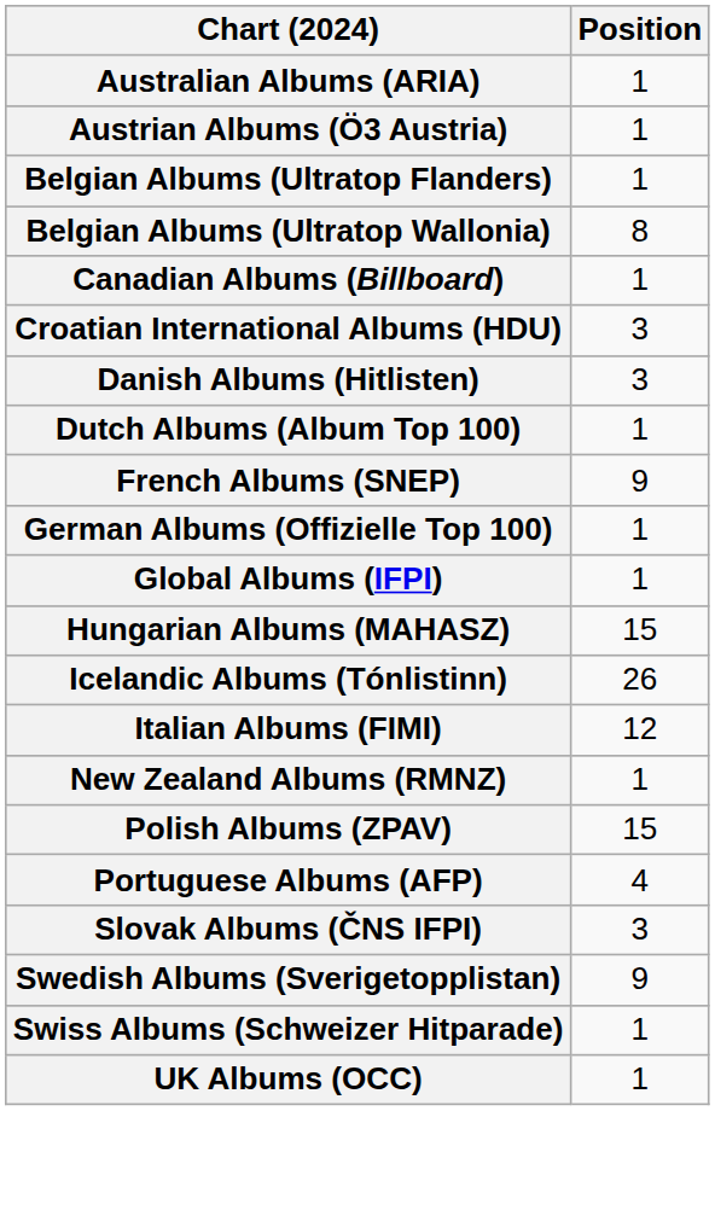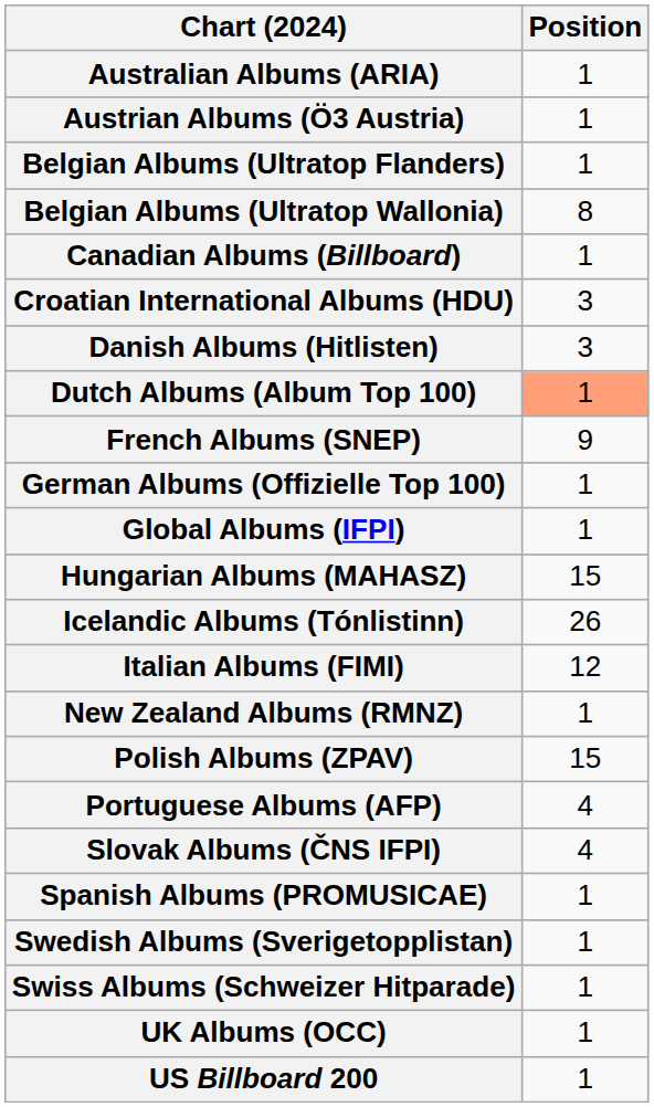 <table class="wikitable sortable plainrowheaders" style="text-align:center">
 <tr>
 <th scope="col">Chart (2024)</th>
 <th scope="col">Position</th>
 </tr>
 <tr>
 <th scope="row">Australian Albums (ARIA)</th>
 <td>1</td>
 </tr>
 <tr>
 <th scope="row">Austrian Albums (Ö3 Austria)</th>
 <td>1</td>
 </tr>
 <tr>
 <th scope="row">Belgian Albums (Ultratop Flanders)</th>
 <td>1</td>
 </tr>
 <tr>
 <th scope="row">Belgian Albums (Ultratop Wallonia)</th>
 <td>8</td>
 </tr>
 <tr>
 <th scope="row">Canadian Albums (<em>Billboard</em>)</th>
 <td>1</td>
 </tr>
 <tr>
 <th scope="row">Croatian International Albums (HDU)</th>
 <td>3</td>
 </tr>
 <tr>
 <th scope="row">Danish Albums (Hitlisten)</th>
 <td>3</td>
 </tr>
 <tr>
 <th scope="row">Dutch Albums (Album Top 100)</th>
-<td>1</td>
+<td style="background: lightsalmon;">1</td>
 </tr>
 <tr>
 <th scope="row">French Albums (SNEP)</th>
 <td>9</td>
 </tr>
 <tr>
 <th scope="row">German Albums (Offizielle Top 100)</th>
 <td>1</td>
 </tr>
 <tr>
 <th scope="row">Global Albums (<a href='#'>IFPI</a>)</th>
 <td>1</td>
 </tr>
 <tr>
 <th scope="row">Hungarian Albums (MAHASZ)</th>
 <td>15</td>
 </tr>
 <tr>
 <th scope="row">Icelandic Albums (Tónlistinn)</th>
 <td>26</td>
 </tr>
 <tr>
 <th scope="row">Italian Albums (FIMI)</th>
 <td>12</td>
 </tr>
 <tr>
 <th scope="row">New Zealand Albums (RMNZ)</th>
 <td>1</td>
 </tr>
 <tr>
 <th scope="row">Polish Albums (ZPAV)</th>
 <td>15</td>
 </tr>
 <tr>
 <th scope="row">Portuguese Albums (AFP)</th>
 <td>4</td>
 </tr>
 <tr>
 <th scope="row">Slovak Albums (ČNS IFPI)</th>
-<td>3</td>
+<td>4</td>
+</tr>
+<tr>
+<th scope="row">Spanish Albums (PROMUSICAE)</th>
+<td>1</td>
 </tr>
 <tr>
 <th scope="row">Swedish Albums (Sverigetopplistan)</th>
-<td>9</td>
+<td>1</td>
 </tr>
 <tr>
 <th scope="row">Swiss Albums (Schweizer Hitparade)</th>
 <td>1</td>
 </tr>
 <tr>
 <th scope="row">UK Albums (OCC)</th>
 <td>1</td>
 </tr>
+<tr>
+<th scope="row">US <em>Billboard</em> 200</th>
+<td>1</td>
+</tr>
 </table>
